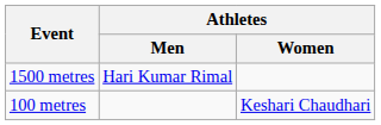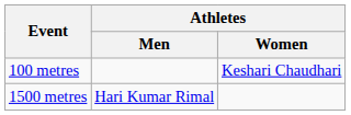 <table class=wikitable style="font-size:90%">
 <tr>
 <th rowspan=2>Event</th>
 <th colspan=2>Athletes</th>
 </tr>
 <tr>
 <th>Men</th>
 <th>Women</th>
 </tr>
 <tr>
+<td><a href='#'>100 metres</a></td>
+<td></td>
+<td><a href='#'>Keshari Chaudhari</a></td>
+</tr>
+<tr>
 <td><a href='#'>1500 metres</a></td>
 <td><a href='#'>Hari Kumar Rimal</a></td>
 <td></td>
 </tr>
-<tr>
-<td><a href='#'>100 metres</a></td>
-<td></td>
-<td><a href='#'>Keshari Chaudhari</a></td>
-</tr>
 </table>
